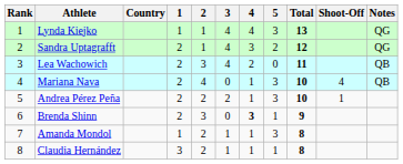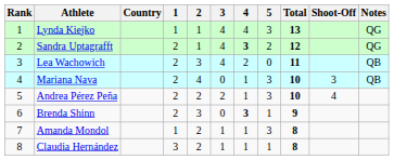 <table class="wikitable sortable" style="text-align:center">
 <tr>
 <th>Rank</th>
 <th>Athlete</th>
 <th>Country</th>
 <th class="sortable" style="width: 28px">1</th>
 <th class="sortable" style="width: 28px">2</th>
 <th class="sortable" style="width: 28px">3</th>
 <th class="sortable" style="width: 28px">4</th>
 <th class="sortable" style="width: 28px">5</th>
 <th>Total</th>
 <th>Shoot-Off</th>
 <th class="unsortable">Notes</th>
 </tr>
 <tr bgcolor=ccffcc>
 <td>1</td>
 <td align=left><a href='#'>Lynda Kiejko</a></td>
 <td align=left></td>
 <td>1</td>
 <td>1</td>
 <td>4</td>
 <td>4</td>
 <td>3</td>
 <td><strong>13</strong></td>
 <td></td>
 <td>QG</td>
 </tr>
 <tr bgcolor=ccffcc>
 <td>2</td>
 <td align=left><a href='#'>Sandra Uptagrafft</a></td>
 <td align=left></td>
 <td>2</td>
 <td>1</td>
 <td>4</td>
-<td>3</td>
+<td><strong>3</strong></td>
 <td>2</td>
 <td><strong>12</strong></td>
 <td></td>
 <td>QG</td>
 </tr>
 <tr bgcolor=ccffff>
 <td>3</td>
 <td align=left><a href='#'>Lea Wachowich</a></td>
 <td align=left></td>
 <td>2</td>
 <td>3</td>
 <td>4</td>
 <td>2</td>
 <td>0</td>
 <td><strong>11</strong></td>
 <td></td>
 <td>QB</td>
 </tr>
 <tr bgcolor=ccffff>
 <td>4</td>
 <td align=left><a href='#'>Mariana Nava</a></td>
 <td align=left></td>
 <td>2</td>
 <td>4</td>
 <td>0</td>
 <td>1</td>
 <td>3</td>
 <td><strong>10</strong></td>
-<td>4</td>
+<td>3</td>
 <td>QB</td>
 </tr>
 <tr>
 <td>5</td>
 <td align=left><a href='#'>Andrea Pérez Peña</a></td>
 <td align=left></td>
 <td>2</td>
 <td>2</td>
 <td>2</td>
 <td>1</td>
 <td>3</td>
 <td><strong>10</strong></td>
-<td>1</td>
+<td>4</td>
 <td></td>
 </tr>
 <tr>
 <td>6</td>
 <td align=left><a href='#'>Brenda Shinn</a></td>
 <td align=left></td>
 <td>2</td>
 <td>3</td>
 <td>0</td>
 <td><strong>3</strong></td>
 <td>1</td>
 <td><strong>9</strong></td>
 <td></td>
 <td></td>
 </tr>
 <tr>
 <td>7</td>
 <td align=left><a href='#'>Amanda Mondol</a></td>
 <td align=left></td>
 <td>1</td>
 <td>2</td>
 <td>1</td>
 <td>1</td>
 <td>3</td>
 <td><strong>8</strong></td>
 <td></td>
 <td></td>
 </tr>
 <tr>
 <td>8</td>
 <td align=left><a href='#'>Claudia Hernández</a></td>
 <td align=left></td>
 <td>3</td>
 <td>2</td>
 <td>1</td>
 <td>1</td>
 <td>1</td>
 <td><strong>8</strong></td>
 <td></td>
 <td></td>
 </tr>
 </table>
